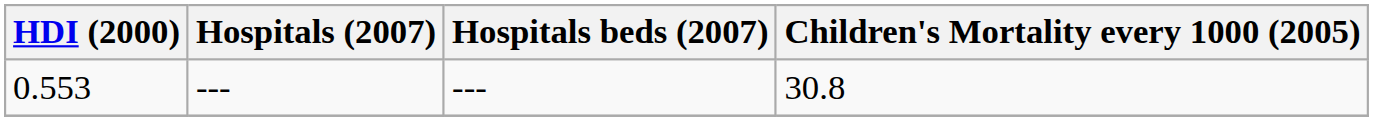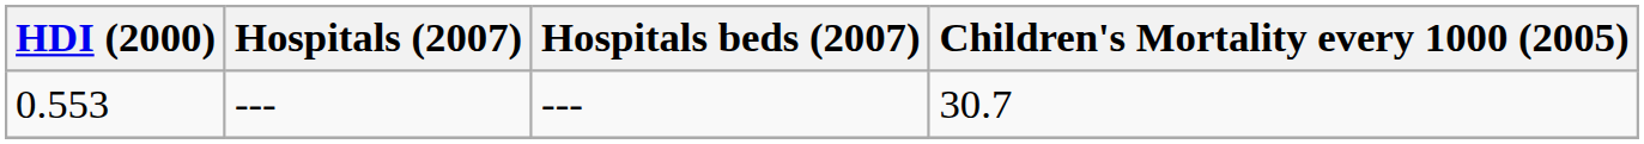 <table class="wikitable" border="1">
 <tr>
 <th><a href='#'>HDI</a> (2000)</th>
 <th>Hospitals (2007)</th>
 <th>Hospitals beds (2007)</th>
 <th>Children's Mortality every 1000 (2005)</th>
 </tr>
 <tr>
 <td>0.553</td>
 <td>---</td>
 <td>---</td>
-<td>30.8</td>
+<td>30.7</td>
 </tr>
 <tr>
 </tr>
 </table>
